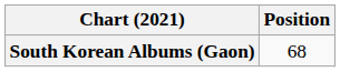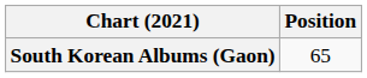 <table class="wikitable plainrowheaders" style="text-align:center">
 <tr>
 <th scope="col">Chart (2021)</th>
 <th scope="col">Position</th>
 </tr>
 <tr>
 <th scope="row">South Korean Albums (Gaon)</th>
-<td>68</td>
+<td>65</td>
 </tr>
 </table>
